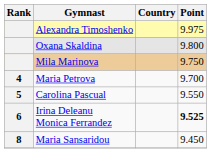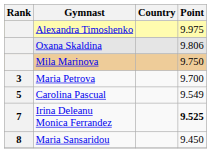 <table class="wikitable sortable">
 <tr>
 <th>Rank</th>
 <th>Gymnast</th>
 <th>Country</th>
 <th>Point</th>
 </tr>
 <tr bgcolor=fffcaf>
 <th></th>
 <td><a href='#'>Alexandra Timoshenko</a></td>
 <td></td>
 <td>9.975</td>
 </tr>
 <tr bgcolor=e5e5e5>
 <th></th>
 <td><a href='#'>Oxana Skaldina</a></td>
 <td></td>
-<td>9.800</td>
+<td>9.806</td>
 </tr>
 <tr bgcolor=eecc99>
 <th></th>
 <td><a href='#'>Mila Marinova</a></td>
 <td></td>
 <td>9.750</td>
 </tr>
 <tr>
-<th>4</th>
+<th>3</th>
 <td><a href='#'>Maria Petrova</a></td>
 <td></td>
 <td>9.700</td>
 </tr>
 <tr>
 <th>5</th>
 <td><a href='#'>Carolina Pascual</a></td>
 <td></td>
-<td>9.550</td>
+<td>9.549</td>
 </tr>
 <tr>
-<th>6</th>
+<th>7</th>
 <td><a href='#'>Irina Deleanu</a><br><a href='#'>Monica Ferrandez</a></td>
 <td><br></td>
 <td><strong>9.525</strong></td>
 </tr>
 <tr>
 <th>8</th>
 <td><a href='#'>Maria Sansaridou</a></td>
 <td></td>
 <td>9.450</td>
 </tr>
 <tr>
 </tr>
 </table>
